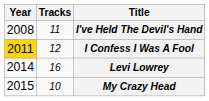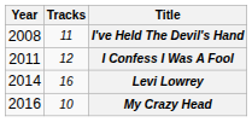 <table class="wikitable plainrowheaders" style="text-align:center;">
 <tr>
 <th>Year</th>
 <th>Tracks</th>
 <th>Title</th>
 </tr>
 <tr>
 <td><big> 2008 </big></td>
 <td><em>11</em></td>
 <th scope="row"><em>I've Held The Devil's Hand</em></th>
 </tr>
 <tr>
-<td style="background: gold;"><big> 2011 </big></td>
+<td><big> 2011 </big></td>
 <td><em>12</em></td>
 <th scope="row"><em>I Confess I Was A Fool</em></th>
 </tr>
 <tr>
 <td><big> 2014 </big></td>
 <td><em>16</em></td>
 <th scope="row"><em>Levi Lowrey</em></th>
 </tr>
 <tr>
-<td><big> 2015 </big></td>
+<td><big> 2016 </big></td>
 <td><em>10</em></td>
 <th scope="row"><em>My Crazy Head</em></th>
 </tr>
 </table>
